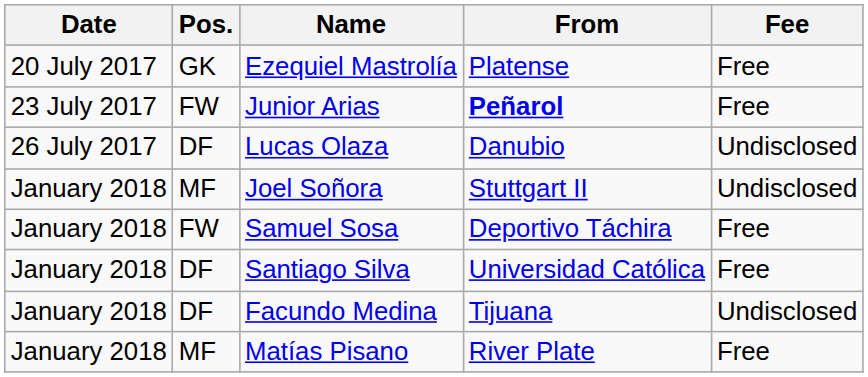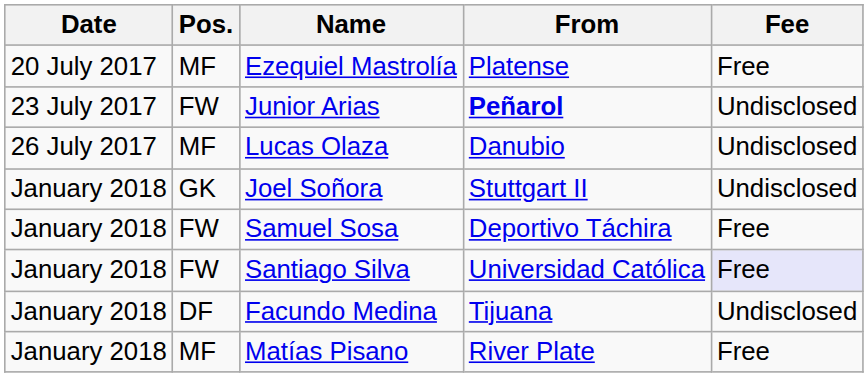 <table class="wikitable">
 <tr>
 <th>Date</th>
 <th>Pos.</th>
 <th>Name</th>
 <th>From</th>
 <th>Fee</th>
 </tr>
 <tr>
 <td>20 July 2017</td>
-<td>GK</td>
+<td>MF</td>
 <td> <a href='#'>Ezequiel Mastrolía</a></td>
 <td> <a href='#'>Platense</a></td>
 <td>Free</td>
 </tr>
 <tr>
 <td>23 July 2017</td>
 <td>FW</td>
 <td> <a href='#'>Junior Arias</a></td>
 <td><strong> <a href='#'>Peñarol</a></strong></td>
-<td>Free</td>
+<td>Undisclosed</td>
 </tr>
 <tr>
 <td>26 July 2017</td>
-<td>DF</td>
+<td>MF</td>
 <td> <a href='#'>Lucas Olaza</a></td>
 <td> <a href='#'>Danubio</a></td>
 <td>Undisclosed</td>
 </tr>
 <tr>
 <td>January 2018</td>
-<td>MF</td>
+<td>GK</td>
 <td> <a href='#'>Joel Soñora</a></td>
 <td> <a href='#'>Stuttgart II</a></td>
 <td>Undisclosed</td>
 </tr>
 <tr>
 <td>January 2018</td>
 <td>FW</td>
 <td> <a href='#'>Samuel Sosa</a></td>
 <td> <a href='#'>Deportivo Táchira</a></td>
 <td>Free</td>
 </tr>
 <tr>
 <td>January 2018</td>
-<td>DF</td>
+<td>FW</td>
 <td> <a href='#'>Santiago Silva</a></td>
 <td> <a href='#'>Universidad Católica</a></td>
-<td>Free</td>
+<td style="background: lavender;">Free</td>
 </tr>
 <tr>
 <td>January 2018</td>
 <td>DF</td>
 <td> <a href='#'>Facundo Medina</a></td>
 <td> <a href='#'>Tijuana</a></td>
 <td>Undisclosed</td>
 </tr>
 <tr>
 <td>January 2018</td>
 <td>MF</td>
 <td> <a href='#'>Matías Pisano</a></td>
 <td> <a href='#'>River Plate</a></td>
 <td>Free</td>
 </tr>
 </table>
